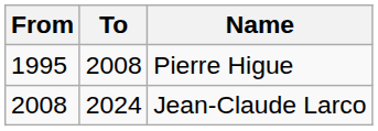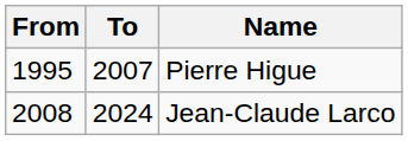 <table class="wikitable">
 <tr>
 <th>From</th>
 <th>To</th>
 <th>Name</th>
 </tr>
 <tr>
 <td>1995</td>
-<td>2008</td>
+<td>2007</td>
 <td>Pierre Higue</td>
 </tr>
 <tr>
 <td>2008</td>
 <td>2024</td>
 <td>Jean-Claude Larco</td>
 </tr>
 </table>
